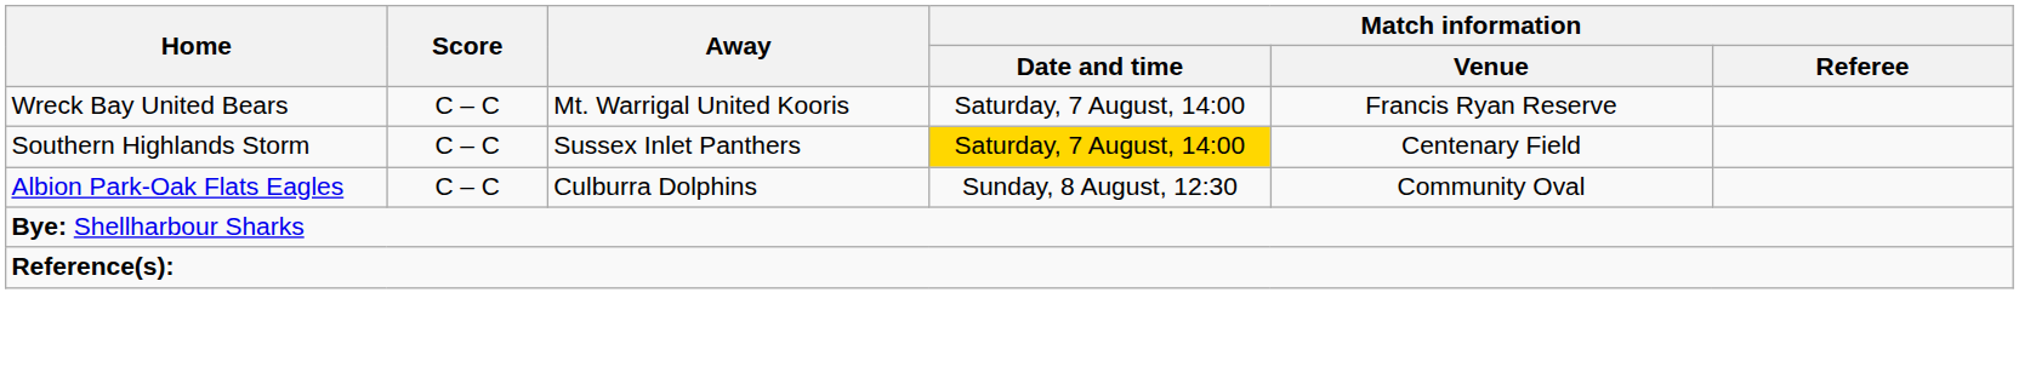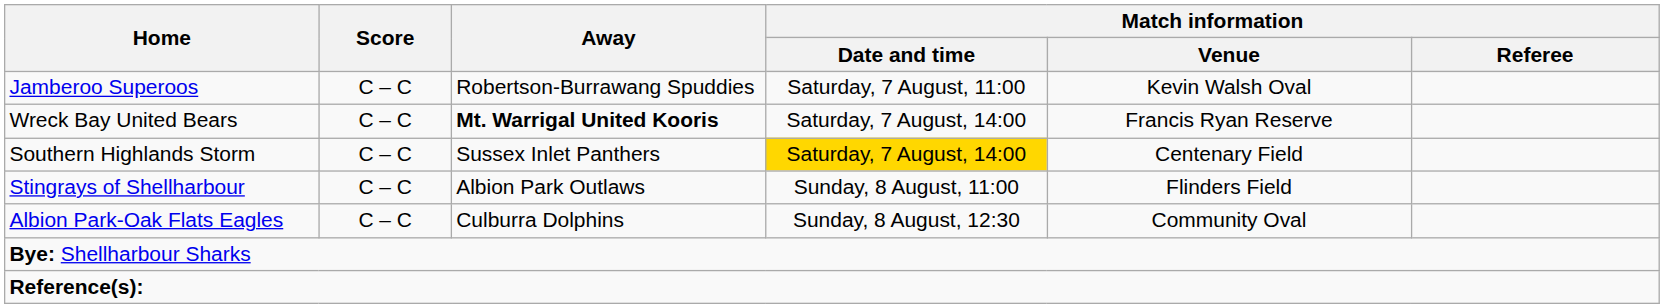 <table class="wikitable" width="100% text-align:center;">
 <tr>
 <th rowspan="2" width="19%">Home</th>
 <th rowspan="2" width="8%">Score</th>
 <th rowspan="2" width="19%">Away</th>
 <th colspan="3">Match information</th>
 </tr>
 <tr bgcolor="#CCCCCC">
 <th width="17%">Date and time</th>
 <th width="22%">Venue</th>
 <th>Referee</th>
 </tr>
 <tr>
+<td> <a href='#'>Jamberoo Superoos</a></td>
+<td style="text-align:center;">C – C</td>
+<td> Robertson-Burrawang Spuddies</td>
+<td style="text-align:center;">Saturday, 7 August, 11:00</td>
+<td style="text-align:center;">Kevin Walsh Oval</td>
+<td style="text-align:center;"></td>
+</tr>
+<tr>
 <td> Wreck Bay United Bears</td>
 <td style="text-align:center;">C – C</td>
-<td> Mt. Warrigal United Kooris</td>
+<td><strong> Mt. Warrigal United Kooris</strong></td>
 <td style="text-align:center;">Saturday, 7 August, 14:00</td>
 <td style="text-align:center;">Francis Ryan Reserve</td>
 <td style="text-align:center;"></td>
 </tr>
 <tr>
 <td> Southern Highlands Storm</td>
 <td style="text-align:center;">C – C</td>
 <td> Sussex Inlet Panthers</td>
 <td style="background: gold; text-align:center;">Saturday, 7 August, 14:00</td>
 <td style="text-align:center;">Centenary Field</td>
+<td style="text-align:center;"></td>
+</tr>
+<tr>
+<td> <a href='#'>Stingrays of Shellharbour</a></td>
+<td style="text-align:center;">C – C</td>
+<td> Albion Park Outlaws</td>
+<td style="text-align:center;">Sunday, 8 August, 11:00</td>
+<td style="text-align:center;">Flinders Field</td>
 <td style="text-align:center;"></td>
 </tr>
 <tr>
 <td> <a href='#'>Albion Park-Oak Flats Eagles</a></td>
 <td style="text-align:center;">C – C</td>
 <td> Culburra Dolphins</td>
 <td style="text-align:center;">Sunday, 8 August, 12:30</td>
 <td style="text-align:center;">Community Oval</td>
 <td style="text-align:center;"></td>
 </tr>
 <tr>
 <td colspan="6" align="centre"><strong>Bye:</strong>  <a href='#'>Shellharbour Sharks</a></td>
 </tr>
 <tr>
 <td colspan="6"><strong>Reference(s):</strong></td>
 </tr>
 </table>
